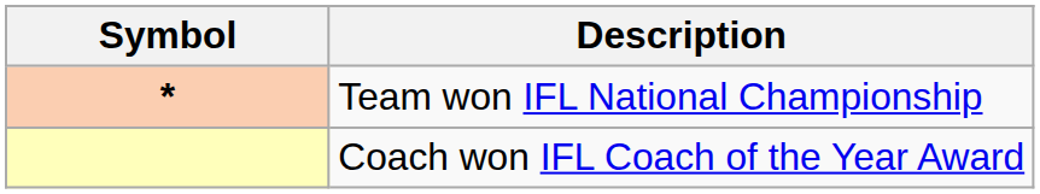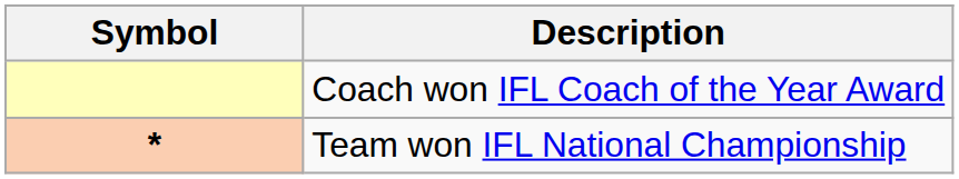 <table class="wikitable plainrowheaders">
 <tr>
 </tr>
 <tr>
 <th style="width:8em;">Symbol</th>
 <th>Description</th>
 </tr>
 <tr>
+<th scope="row" style="text-align:center; background:#ffb;"></th>
+<td>Coach won <a href='#'>IFL Coach of the Year Award</a></td>
+</tr>
+<tr>
 <th scope="row" style="text-align:center; background:#fbceb1;">*</th>
 <td>Team won <a href='#'>IFL National Championship</a></td>
 </tr>
-<tr>
-<th scope="row" style="text-align:center; background:#ffb;"></th>
-<td>Coach won <a href='#'>IFL Coach of the Year Award</a></td>
-</tr>
 </table>
